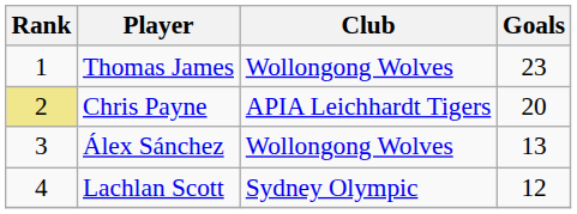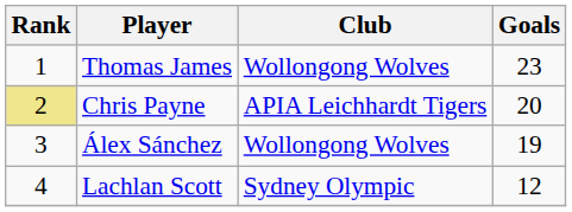 <table class="wikitable" style="text-align:center">
 <tr>
 <th>Rank</th>
 <th>Player</th>
 <th>Club</th>
 <th>Goals</th>
 </tr>
 <tr>
 <td>1</td>
 <td align=left> <a href='#'>Thomas James</a></td>
 <td align=left><a href='#'>Wollongong Wolves</a></td>
 <td>23</td>
 </tr>
 <tr>
 <td style="background: khaki;">2</td>
 <td align=left> <a href='#'>Chris Payne</a></td>
 <td align=left><a href='#'>APIA Leichhardt Tigers</a></td>
 <td>20</td>
 </tr>
 <tr>
 <td>3</td>
 <td align=left> <a href='#'>Álex Sánchez</a></td>
 <td align=left><a href='#'>Wollongong Wolves</a></td>
-<td>13</td>
+<td>19</td>
 </tr>
 <tr>
 <td>4</td>
 <td align=left> <a href='#'>Lachlan Scott</a></td>
 <td align=left><a href='#'>Sydney Olympic</a></td>
 <td>12</td>
 </tr>
 <tr>
 </tr>
 </table>
